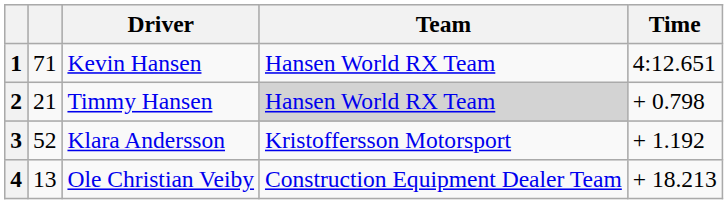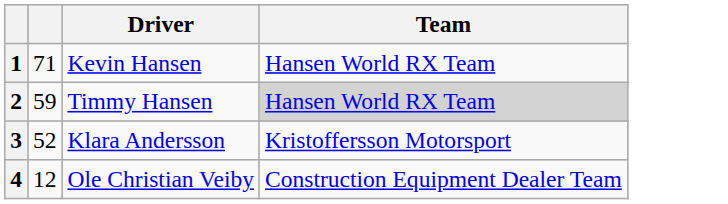 <table class="wikitable" style="font-size:95%">
 <tr>
 <th></th>
 <th></th>
 <th>Driver</th>
 <th>Team</th>
-<th>Time</th>
 </tr>
 <tr>
 <th>1</th>
 <td>71</td>
 <td> <a href='#'>Kevin Hansen</a></td>
 <td><a href='#'>Hansen World RX Team</a></td>
-<td>4:12.651</td>
 </tr>
 <tr>
 <th>2</th>
-<td>21</td>
+<td>59</td>
 <td> <a href='#'>Timmy Hansen</a></td>
 <td style="background: lightgrey;"><a href='#'>Hansen World RX Team</a></td>
-<td>+ 0.798</td>
 </tr>
 <tr>
 <th>3</th>
 <td>52</td>
 <td> <a href='#'>Klara Andersson</a></td>
 <td><a href='#'>Kristoffersson Motorsport</a></td>
-<td>+ 1.192</td>
 </tr>
 <tr>
 <th>4</th>
-<td>13</td>
+<td>12</td>
 <td> <a href='#'>Ole Christian Veiby</a></td>
 <td><a href='#'>Construction Equipment Dealer Team</a></td>
-<td>+ 18.213</td>
 </tr>
 </table>
